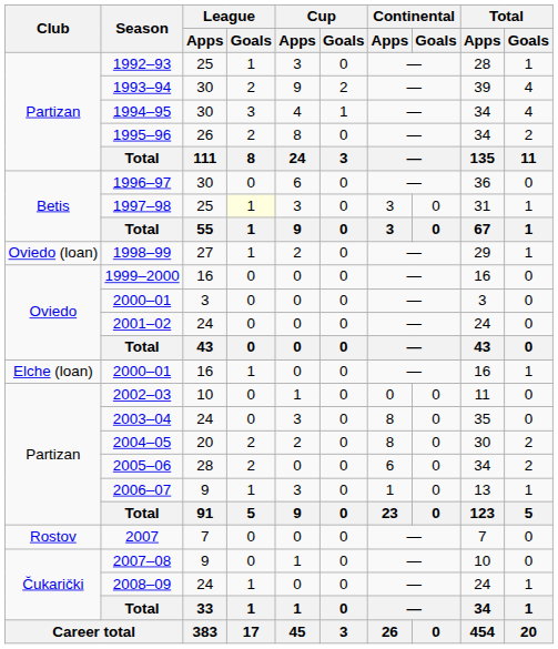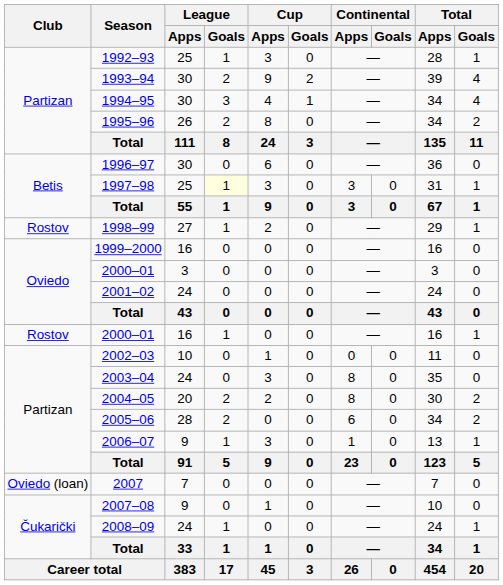 <table class="wikitable" style="text-align:center">
 <tr>
 <th rowspan="2">Club</th>
 <th rowspan="2">Season</th>
 <th colspan="2">League</th>
 <th colspan="2">Cup</th>
 <th colspan="2">Continental</th>
 <th colspan="2">Total</th>
 </tr>
 <tr>
 <th>Apps</th>
 <th>Goals</th>
 <th>Apps</th>
 <th>Goals</th>
 <th>Apps</th>
 <th>Goals</th>
 <th>Apps</th>
 <th>Goals</th>
 </tr>
 <tr>
 <td rowspan="5"><a href='#'>Partizan</a></td>
 <td><a href='#'>1992–93</a></td>
 <td>25</td>
 <td>1</td>
 <td>3</td>
 <td>0</td>
 <td colspan="2">—</td>
 <td>28</td>
 <td>1</td>
 </tr>
 <tr>
 <td><a href='#'>1993–94</a></td>
 <td>30</td>
 <td>2</td>
 <td>9</td>
 <td>2</td>
 <td colspan="2">—</td>
 <td>39</td>
 <td>4</td>
 </tr>
 <tr>
 <td><a href='#'>1994–95</a></td>
 <td>30</td>
 <td>3</td>
 <td>4</td>
 <td>1</td>
 <td colspan="2">—</td>
 <td>34</td>
 <td>4</td>
 </tr>
 <tr>
 <td><a href='#'>1995–96</a></td>
 <td>26</td>
 <td>2</td>
 <td>8</td>
 <td>0</td>
 <td colspan="2">—</td>
 <td>34</td>
 <td>2</td>
 </tr>
 <tr>
 <th>Total</th>
 <th>111</th>
 <th>8</th>
 <th>24</th>
 <th>3</th>
 <th colspan="2">—</th>
 <th>135</th>
 <th>11</th>
 </tr>
 <tr>
 <td rowspan="3"><a href='#'>Betis</a></td>
 <td><a href='#'>1996–97</a></td>
 <td>30</td>
 <td>0</td>
 <td>6</td>
 <td>0</td>
 <td colspan="2">—</td>
 <td>36</td>
 <td>0</td>
 </tr>
 <tr>
 <td><a href='#'>1997–98</a></td>
 <td>25</td>
 <td style="background: lightyellow;">1</td>
 <td>3</td>
 <td>0</td>
 <td>3</td>
 <td>0</td>
 <td>31</td>
 <td>1</td>
 </tr>
 <tr>
 <th>Total</th>
 <th>55</th>
 <th>1</th>
 <th>9</th>
 <th>0</th>
 <th>3</th>
 <th>0</th>
 <th>67</th>
 <th>1</th>
 </tr>
 <tr>
-<td><a href='#'>Oviedo</a> (loan)</td>
+<td><a href='#'>Rostov</a></td>
 <td><a href='#'>1998–99</a></td>
 <td>27</td>
 <td>1</td>
 <td>2</td>
 <td>0</td>
 <td colspan="2">—</td>
 <td>29</td>
 <td>1</td>
 </tr>
 <tr>
 <td rowspan="4"><a href='#'>Oviedo</a></td>
 <td><a href='#'>1999–2000</a></td>
 <td>16</td>
 <td>0</td>
 <td>0</td>
 <td>0</td>
 <td colspan="2">—</td>
 <td>16</td>
 <td>0</td>
 </tr>
 <tr>
 <td><a href='#'>2000–01</a></td>
 <td>3</td>
 <td>0</td>
 <td>0</td>
 <td>0</td>
 <td colspan="2">—</td>
 <td>3</td>
 <td>0</td>
 </tr>
 <tr>
 <td><a href='#'>2001–02</a></td>
 <td>24</td>
 <td>0</td>
 <td>0</td>
 <td>0</td>
 <td colspan="2">—</td>
 <td>24</td>
 <td>0</td>
 </tr>
 <tr>
 <th>Total</th>
 <th>43</th>
 <th>0</th>
 <th>0</th>
 <th>0</th>
 <th colspan="2">—</th>
 <th>43</th>
 <th>0</th>
 </tr>
 <tr>
-<td><a href='#'>Elche</a> (loan)</td>
+<td><a href='#'>Rostov</a></td>
 <td><a href='#'>2000–01</a></td>
 <td>16</td>
 <td>1</td>
 <td>0</td>
 <td>0</td>
 <td colspan="2">—</td>
 <td>16</td>
 <td>1</td>
 </tr>
 <tr>
 <td rowspan="6">Partizan</td>
 <td><a href='#'>2002–03</a></td>
 <td>10</td>
 <td>0</td>
 <td>1</td>
 <td>0</td>
 <td>0</td>
 <td>0</td>
 <td>11</td>
 <td>0</td>
 </tr>
 <tr>
 <td><a href='#'>2003–04</a></td>
 <td>24</td>
 <td>0</td>
 <td>3</td>
 <td>0</td>
 <td>8</td>
 <td>0</td>
 <td>35</td>
 <td>0</td>
 </tr>
 <tr>
 <td><a href='#'>2004–05</a></td>
 <td>20</td>
 <td>2</td>
 <td>2</td>
 <td>0</td>
 <td>8</td>
 <td>0</td>
 <td>30</td>
 <td>2</td>
 </tr>
 <tr>
 <td><a href='#'>2005–06</a></td>
 <td>28</td>
 <td>2</td>
 <td>0</td>
 <td>0</td>
 <td>6</td>
 <td>0</td>
 <td>34</td>
 <td>2</td>
 </tr>
 <tr>
 <td><a href='#'>2006–07</a></td>
 <td>9</td>
 <td>1</td>
 <td>3</td>
 <td>0</td>
 <td>1</td>
 <td>0</td>
 <td>13</td>
 <td>1</td>
 </tr>
 <tr>
 <th>Total</th>
 <th>91</th>
 <th>5</th>
 <th>9</th>
 <th>0</th>
 <th>23</th>
 <th>0</th>
 <th>123</th>
 <th>5</th>
 </tr>
 <tr>
-<td><a href='#'>Rostov</a></td>
+<td><a href='#'>Oviedo</a> (loan)</td>
 <td><a href='#'>2007</a></td>
 <td>7</td>
 <td>0</td>
 <td>0</td>
 <td>0</td>
 <td colspan="2">—</td>
 <td>7</td>
 <td>0</td>
 </tr>
 <tr>
 <td rowspan="3"><a href='#'>Čukarički</a></td>
 <td><a href='#'>2007–08</a></td>
 <td>9</td>
 <td>0</td>
 <td>1</td>
 <td>0</td>
 <td colspan="2">—</td>
 <td>10</td>
 <td>0</td>
 </tr>
 <tr>
 <td><a href='#'>2008–09</a></td>
 <td>24</td>
 <td>1</td>
 <td>0</td>
 <td>0</td>
 <td colspan="2">—</td>
 <td>24</td>
 <td>1</td>
 </tr>
 <tr>
 <th>Total</th>
 <th>33</th>
 <th>1</th>
 <th>1</th>
 <th>0</th>
 <th colspan="2">—</th>
 <th>34</th>
 <th>1</th>
 </tr>
 <tr>
 <th colspan="2">Career total</th>
 <th>383</th>
 <th>17</th>
 <th>45</th>
 <th>3</th>
 <th>26</th>
 <th>0</th>
 <th>454</th>
 <th>20</th>
 </tr>
 </table>
